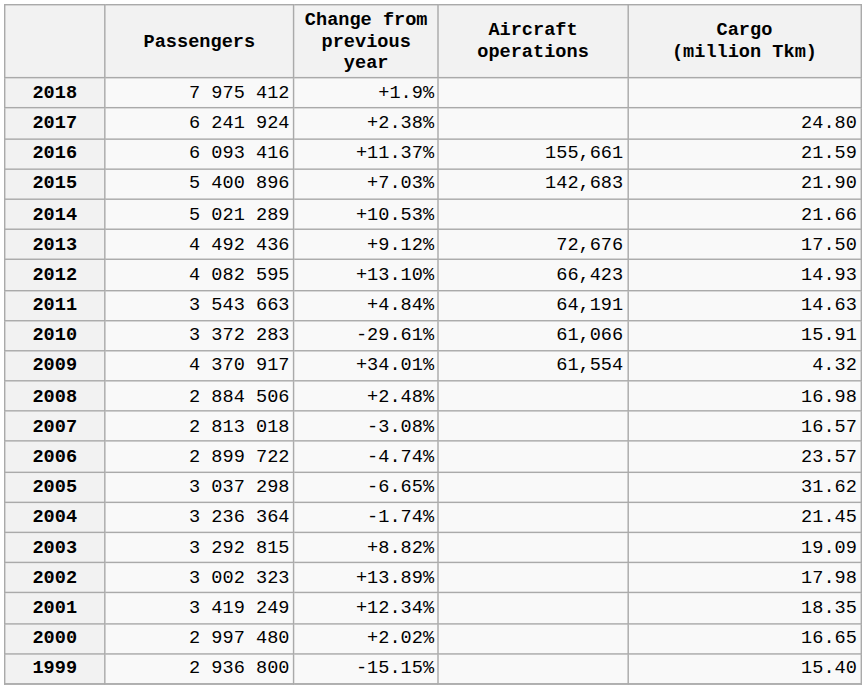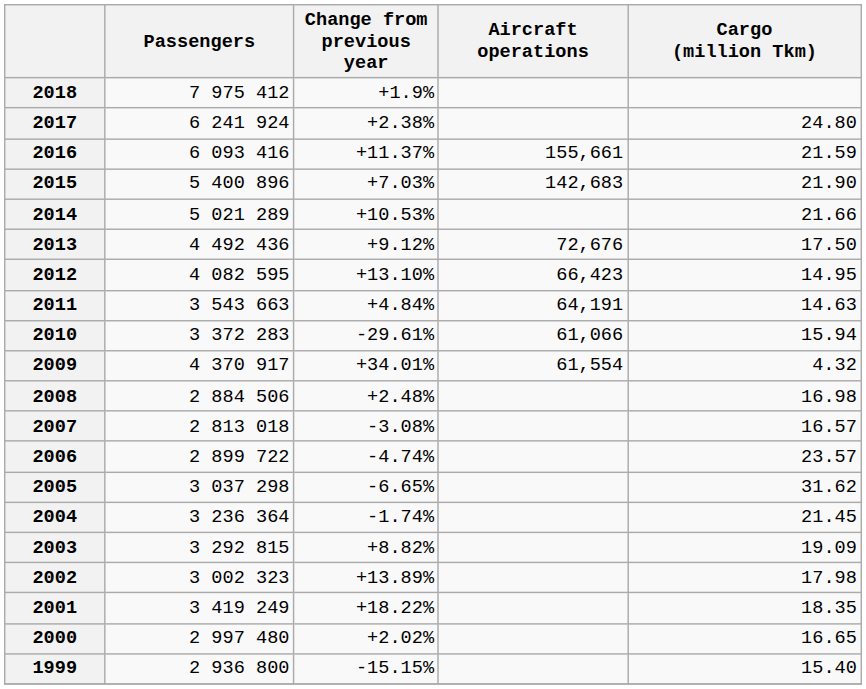 <table class="wikitable" style="text-align:right; width:600px">
 <tr>
 <th style="width:50px"></th>
 <th style="width:100px">Passengers</th>
 <th style="width:75px">Change from previous year</th>
 <th style="width:100px">Aircraft operations</th>
 <th style="width:125px">Cargo<br>(million Tkm)</th>
 </tr>
 <tr>
 <th>2018</th>
 <td>7 975 412</td>
 <td>+1.9% </td>
 <td></td>
 <td></td>
 </tr>
 <tr>
 <th>2017</th>
 <td>6 241 924</td>
 <td>+2.38% </td>
 <td></td>
 <td>24.80 </td>
 </tr>
 <tr>
 <th>2016</th>
 <td>6 093 416</td>
 <td>+11.37% </td>
 <td>155,661 </td>
 <td>21.59 </td>
 </tr>
 <tr>
 <th>2015</th>
 <td>5 400 896</td>
 <td>+7.03% </td>
 <td>142,683 </td>
 <td>21.90 </td>
 </tr>
 <tr>
 <th>2014</th>
 <td>5 021 289</td>
 <td>+10.53% </td>
 <td></td>
 <td>21.66 </td>
 </tr>
 <tr>
 <th>2013</th>
 <td>4 492 436</td>
 <td>+9.12% </td>
 <td>72,676 </td>
 <td>17.50  </td>
 </tr>
 <tr>
 <th>2012</th>
 <td>4 082 595</td>
 <td>+13.10% </td>
 <td>66,423 </td>
-<td>14.93 </td>
+<td>14.95 </td>
 </tr>
 <tr>
 <th>2011</th>
 <td>3 543 663</td>
 <td>+4.84% </td>
 <td>64,191 </td>
 <td>14.63 </td>
 </tr>
 <tr>
 <th>2010</th>
 <td>3 372 283</td>
 <td>-29.61% </td>
 <td>61,066 </td>
-<td>15.91 </td>
+<td>15.94 </td>
 </tr>
 <tr>
 <th>2009</th>
 <td>4 370 917</td>
 <td>+34.01% </td>
 <td>61,554 </td>
 <td>4.32 </td>
 </tr>
 <tr>
 <th>2008</th>
 <td>2 884 506</td>
 <td>+2.48% </td>
 <td></td>
 <td>16.98 </td>
 </tr>
 <tr>
 <th>2007</th>
 <td>2 813 018</td>
 <td>-3.08% </td>
 <td></td>
 <td>16.57 </td>
 </tr>
 <tr>
 <th>2006</th>
 <td>2 899 722</td>
 <td>-4.74% </td>
 <td></td>
 <td>23.57 </td>
 </tr>
 <tr>
 <th>2005</th>
 <td>3 037 298</td>
 <td>-6.65% </td>
 <td></td>
 <td>31.62 </td>
 </tr>
 <tr>
 <th>2004</th>
 <td>3 236 364</td>
 <td>-1.74% </td>
 <td></td>
 <td>21.45 </td>
 </tr>
 <tr>
 <th>2003</th>
 <td>3 292 815</td>
 <td>+8.82% </td>
 <td></td>
 <td>19.09 </td>
 </tr>
 <tr>
 <th>2002</th>
 <td>3 002 323</td>
 <td>+13.89% </td>
 <td></td>
 <td>17.98 </td>
 </tr>
 <tr>
 <th>2001</th>
 <td>3 419 249</td>
-<td>+12.34% </td>
+<td>+18.22% </td>
 <td></td>
 <td>18.35 </td>
 </tr>
 <tr>
 <th>2000</th>
 <td>2 997 480</td>
 <td>+2.02% </td>
 <td></td>
 <td>16.65 </td>
 </tr>
 <tr>
 <th>1999</th>
 <td>2 936 800</td>
 <td>-15.15% </td>
 <td></td>
 <td>15.40</td>
 </tr>
 <tr>
 </tr>
 </table>
